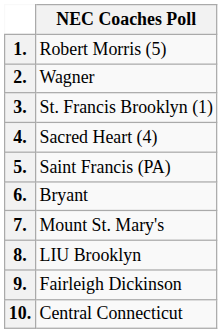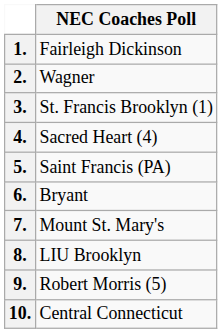 <table class="wikitable" style="white-space:nowrap; font-size:90%;">
 <tr>
 <td ! colspan=1 style="background:white; border-top-style:hidden; border-left-style:hidden;"></td>
 <th>NEC Coaches Poll</th>
 </tr>
 <tr>
 <th>1.</th>
-<td>Robert Morris (5)</td>
+<td>Fairleigh Dickinson</td>
 </tr>
 <tr>
 <th>2.</th>
 <td>Wagner</td>
 </tr>
 <tr>
 <th>3.</th>
 <td>St. Francis Brooklyn (1)</td>
 </tr>
 <tr>
 <th>4.</th>
 <td>Sacred Heart (4)</td>
 </tr>
 <tr>
 <th>5.</th>
 <td>Saint Francis (PA)</td>
 </tr>
 <tr>
 <th>6.</th>
 <td>Bryant</td>
 </tr>
 <tr>
 <th>7.</th>
 <td>Mount St. Mary's</td>
 </tr>
 <tr>
 <th>8.</th>
 <td>LIU Brooklyn</td>
 </tr>
 <tr>
 <th>9.</th>
-<td>Fairleigh Dickinson</td>
+<td>Robert Morris (5)</td>
 </tr>
 <tr>
 <th>10.</th>
 <td>Central Connecticut</td>
 </tr>
 </table>
